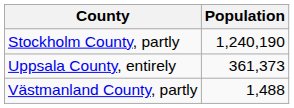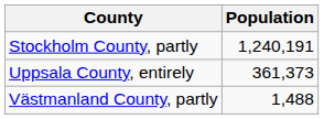 <table class="wikitable">
 <tr>
 <th>County</th>
 <th>Population</th>
 </tr>
 <tr align=right>
 <td align=left><a href='#'>Stockholm County</a>, partly</td>
-<td>1,240,190</td>
+<td>1,240,191</td>
 </tr>
 <tr align=right>
 <td align=left><a href='#'>Uppsala County</a>, entirely</td>
 <td>361,373</td>
 </tr>
 <tr align=right>
 <td align=left><a href='#'>Västmanland County</a>, partly</td>
 <td>1,488</td>
 </tr>
 </table>
